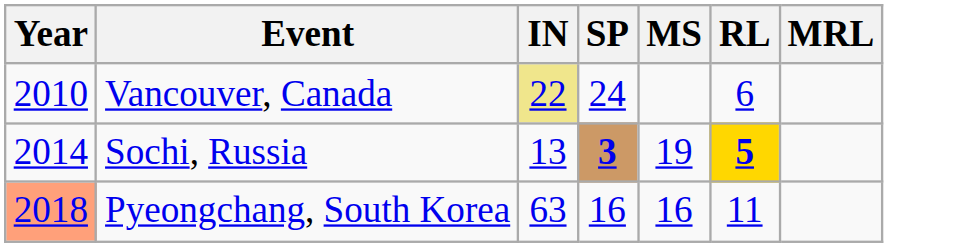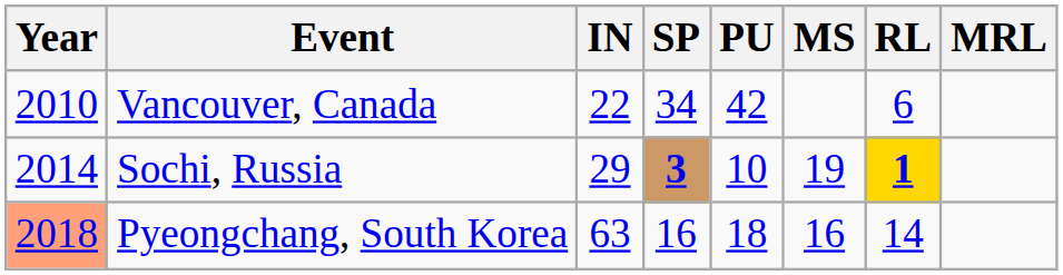 <table class="wikitable sortable" style="text-align: center;">
 <tr>
 <th>Year</th>
 <th>Event</th>
 <th>IN</th>
 <th>SP</th>
+<th>PU</th>
 <th>MS</th>
 <th>RL</th>
 <th>MRL</th>
 </tr>
 <tr>
 <td><a href='#'>2010</a></td>
 <td style="text-align: left;"> <a href='#'>Vancouver</a>, <a href='#'>Canada</a></td>
-<td style="background: khaki;"><a href='#'>22</a></td>
-<td><a href='#'>24</a></td>
+<td><a href='#'>22</a></td>
+<td><a href='#'>34</a></td>
+<td><a href='#'>42</a></td>
 <td></td>
 <td><a href='#'>6</a></td>
 <td></td>
 </tr>
 <tr>
 <td><a href='#'>2014</a></td>
 <td style="text-align: left;"> <a href='#'>Sochi</a>, <a href='#'>Russia</a></td>
-<td><a href='#'>13</a></td>
+<td><a href='#'>29</a></td>
 <td bgcolor="#cc9966"><strong><a href='#'>3</a></strong></td>
+<td><a href='#'>10</a></td>
 <td><a href='#'>19</a></td>
-<td bgcolor="gold"><strong><a href='#'>5</a></strong></td>
+<td bgcolor="gold"><strong><a href='#'>1</a></strong></td>
 <td></td>
 </tr>
 <tr>
 <td style="background: lightsalmon;"><a href='#'>2018</a></td>
 <td style="text-align: left;"> <a href='#'>Pyeongchang</a>, <a href='#'>South Korea</a></td>
 <td><a href='#'>63</a></td>
 <td><a href='#'>16</a></td>
+<td><a href='#'>18</a></td>
 <td><a href='#'>16</a></td>
-<td><a href='#'>11</a></td>
+<td><a href='#'>14</a></td>
 <td></td>
 </tr>
 </table>
